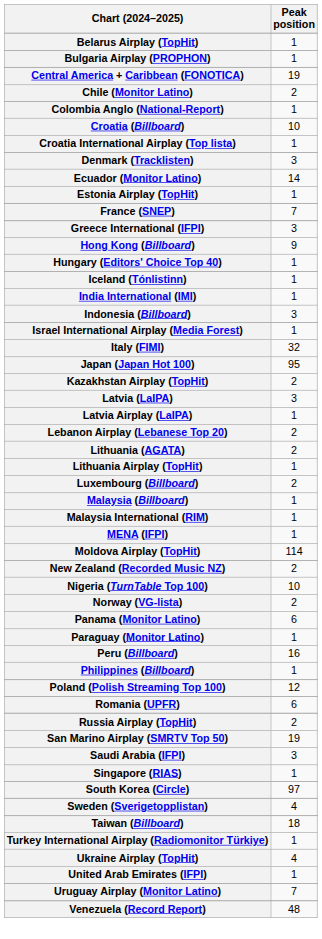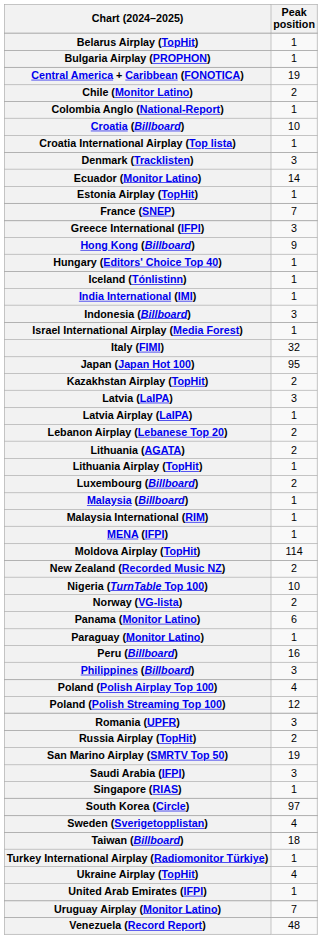 <table class="wikitable plainrowheaders sortable" style="text-align:center">
 <tr>
 <th scope="col">Chart (2024–2025)</th>
 <th scope="col">Peak<br>position</th>
 </tr>
 <tr>
 </tr>
 <tr>
 </tr>
 <tr>
 </tr>
 <tr>
 <th scope="row">Belarus Airplay (<a href='#'>TopHit</a>)</th>
 <td>1</td>
 </tr>
 <tr>
 </tr>
 <tr>
 </tr>
 <tr>
 </tr>
 <tr>
 <th scope="row">Bulgaria Airplay (<a href='#'>PROPHON</a>)</th>
 <td>1</td>
 </tr>
 <tr>
 </tr>
 <tr>
 </tr>
 <tr>
 </tr>
 <tr>
 </tr>
 <tr>
 <th scope="row"><a href='#'>Central America</a> + <a href='#'>Caribbean</a> (<a href='#'>FONOTICA</a>)</th>
 <td>19</td>
 </tr>
 <tr>
 <th scope="row">Chile (<a href='#'>Monitor Latino</a>)</th>
 <td>2</td>
 </tr>
 <tr>
 </tr>
 <tr>
 <th scope="row">Colombia Anglo (<a href='#'>National-Report</a>)</th>
 <td>1</td>
 </tr>
 <tr>
 <th scope="row"><a href='#'>Croatia</a> (<em><a href='#'>Billboard</a></em>)</th>
 <td>10</td>
 </tr>
 <tr>
 <th scope="row">Croatia International Airplay (<a href='#'>Top lista</a>)</th>
 <td>1</td>
 </tr>
 <tr>
 </tr>
 <tr>
 </tr>
 <tr>
 <th scope="row">Denmark (<a href='#'>Tracklisten</a>)</th>
 <td>3</td>
 </tr>
 <tr>
 <th scope="row">Ecuador (<a href='#'>Monitor Latino</a>)</th>
 <td>14</td>
 </tr>
 <tr>
 <th scope="row">Estonia Airplay (<a href='#'>TopHit</a>)</th>
 <td>1</td>
 </tr>
 <tr>
 </tr>
 <tr>
 <th scope="row">France (<a href='#'>SNEP</a>)</th>
 <td>7</td>
 </tr>
 <tr>
 </tr>
 <tr>
 </tr>
 <tr>
 <th scope="row">Greece International (<a href='#'>IFPI</a>)</th>
 <td>3</td>
 </tr>
 <tr>
 <th scope="row"><a href='#'>Hong Kong</a> (<em><a href='#'>Billboard</a></em>)</th>
 <td>9</td>
 </tr>
 <tr>
 <th scope="row">Hungary (<a href='#'>Editors' Choice Top 40</a>)</th>
 <td>1</td>
 </tr>
 <tr>
 </tr>
 <tr>
 <th scope="row">Iceland (<a href='#'>Tónlistinn</a>)</th>
 <td>1</td>
 </tr>
 <tr>
 <th scope="row"><a href='#'>India International</a> (<a href='#'>IMI</a>)</th>
 <td>1</td>
 </tr>
 <tr>
 <th scope="row">Indonesia (<em><a href='#'>Billboard</a></em>)</th>
 <td>3</td>
 </tr>
 <tr>
 </tr>
 <tr>
 <th scope="row">Israel International Airplay (<a href='#'>Media Forest</a>)</th>
 <td>1</td>
 </tr>
 <tr>
 <th scope="row">Italy (<a href='#'>FIMI</a>)</th>
 <td>32</td>
 </tr>
 <tr>
 <th scope="row">Japan (<a href='#'>Japan Hot 100</a>)</th>
 <td>95</td>
 </tr>
 <tr>
 <th scope="row">Kazakhstan Airplay (<a href='#'>TopHit</a>)</th>
 <td>2</td>
 </tr>
 <tr>
 <th scope="row">Latvia (<a href='#'>LaIPA</a>)</th>
 <td>3</td>
 </tr>
 <tr>
 <th scope="row">Latvia Airplay (<a href='#'>LaIPA</a>)</th>
 <td>1</td>
 </tr>
 <tr>
 <th scope="row">Lebanon Airplay (<a href='#'>Lebanese Top 20</a>)</th>
 <td>2</td>
 </tr>
 <tr>
 <th scope="row">Lithuania (<a href='#'>AGATA</a>)</th>
 <td>2</td>
 </tr>
 <tr>
 <th scope="row">Lithuania Airplay (<a href='#'>TopHit</a>)</th>
 <td>1</td>
 </tr>
 <tr>
 <th scope="row">Luxembourg (<em><a href='#'>Billboard</a></em>)</th>
 <td>2</td>
 </tr>
 <tr>
 <th scope="row"><a href='#'>Malaysia</a> (<em><a href='#'>Billboard</a></em>)</th>
 <td>1</td>
 </tr>
 <tr>
 <th scope="row">Malaysia International (<a href='#'>RIM</a>)</th>
 <td>1</td>
 </tr>
 <tr>
 <th scope="row"><a href='#'>MENA</a> (<a href='#'>IFPI</a>)</th>
 <td>1</td>
 </tr>
 <tr>
 <th scope="row">Moldova Airplay (<a href='#'>TopHit</a>)</th>
 <td>114</td>
 </tr>
 <tr>
 </tr>
 <tr>
 </tr>
 <tr>
 <th scope="row">New Zealand (<a href='#'>Recorded Music NZ</a>)</th>
 <td>2</td>
 </tr>
 <tr>
 <th scope="row">Nigeria (<a href='#'><em>TurnTable</em> Top 100</a>)</th>
 <td>10</td>
 </tr>
 <tr>
 <th scope="row">Norway (<a href='#'>VG-lista</a>)</th>
 <td>2</td>
 </tr>
 <tr>
 <th scope="row">Panama (<a href='#'>Monitor Latino</a>)</th>
 <td>6</td>
 </tr>
 <tr>
 <th scope="row">Paraguay (<a href='#'>Monitor Latino</a>)</th>
 <td>1</td>
 </tr>
 <tr>
 <th scope="row">Peru (<em><a href='#'>Billboard</a></em>)</th>
 <td>16</td>
 </tr>
 <tr>
 <th scope="row"><a href='#'>Philippines</a> (<em><a href='#'>Billboard</a></em>)</th>
-<td>1</td>
+<td>3</td>
 </tr>
 <tr>
+</tr>
+<tr>
+<th scope="row">Poland (<a href='#'>Polish Airplay Top 100</a>)</th>
+<td>4</td>
 </tr>
 <tr>
 <th scope="row">Poland (<a href='#'>Polish Streaming Top 100</a>)</th>
 <td>12</td>
 </tr>
 <tr>
 </tr>
 <tr>
 <th scope="row">Romania (<a href='#'>UPFR</a>)</th>
-<td>6</td>
+<td>3</td>
 </tr>
 <tr>
 </tr>
 <tr>
 </tr>
 <tr>
 <th scope="row">Russia Airplay (<a href='#'>TopHit</a>)</th>
 <td>2</td>
 </tr>
 <tr>
 <th scope="row">San Marino Airplay (<a href='#'>SMRTV Top 50</a>)</th>
 <td>19</td>
 </tr>
 <tr>
 <th scope="row">Saudi Arabia (<a href='#'>IFPI</a>)</th>
 <td>3</td>
 </tr>
 <tr>
 <th scope="row">Singapore (<a href='#'>RIAS</a>)</th>
 <td>1</td>
 </tr>
 <tr>
 </tr>
 <tr>
 </tr>
 <tr>
 </tr>
 <tr>
 <th scope="row">South Korea (<a href='#'>Circle</a>)</th>
 <td>97</td>
 </tr>
 <tr>
 </tr>
 <tr>
 <th scope="row">Sweden (<a href='#'>Sverigetopplistan</a>)</th>
 <td>4</td>
 </tr>
 <tr>
 </tr>
 <tr>
 <th scope="row">Taiwan (<em><a href='#'>Billboard</a></em>)</th>
 <td>18</td>
 </tr>
 <tr>
 <th scope="row">Turkey International Airplay (<a href='#'>Radiomonitor Türkiye</a>)</th>
 <td>1</td>
 </tr>
 <tr>
 <th scope="row">Ukraine Airplay (<a href='#'>TopHit</a>)</th>
 <td>4</td>
 </tr>
 <tr>
 <th scope="row">United Arab Emirates (<a href='#'>IFPI</a>)</th>
 <td>1</td>
 </tr>
 <tr>
 </tr>
 <tr>
 <th scope="row">Uruguay Airplay (<a href='#'>Monitor Latino</a>)</th>
 <td>7</td>
 </tr>
 <tr>
 </tr>
 <tr>
 </tr>
 <tr>
 </tr>
 <tr>
 </tr>
 <tr>
 </tr>
 <tr>
 </tr>
 <tr>
 <th scope="row">Venezuela (<a href='#'>Record Report</a>)</th>
 <td>48</td>
 </tr>
 </table>
